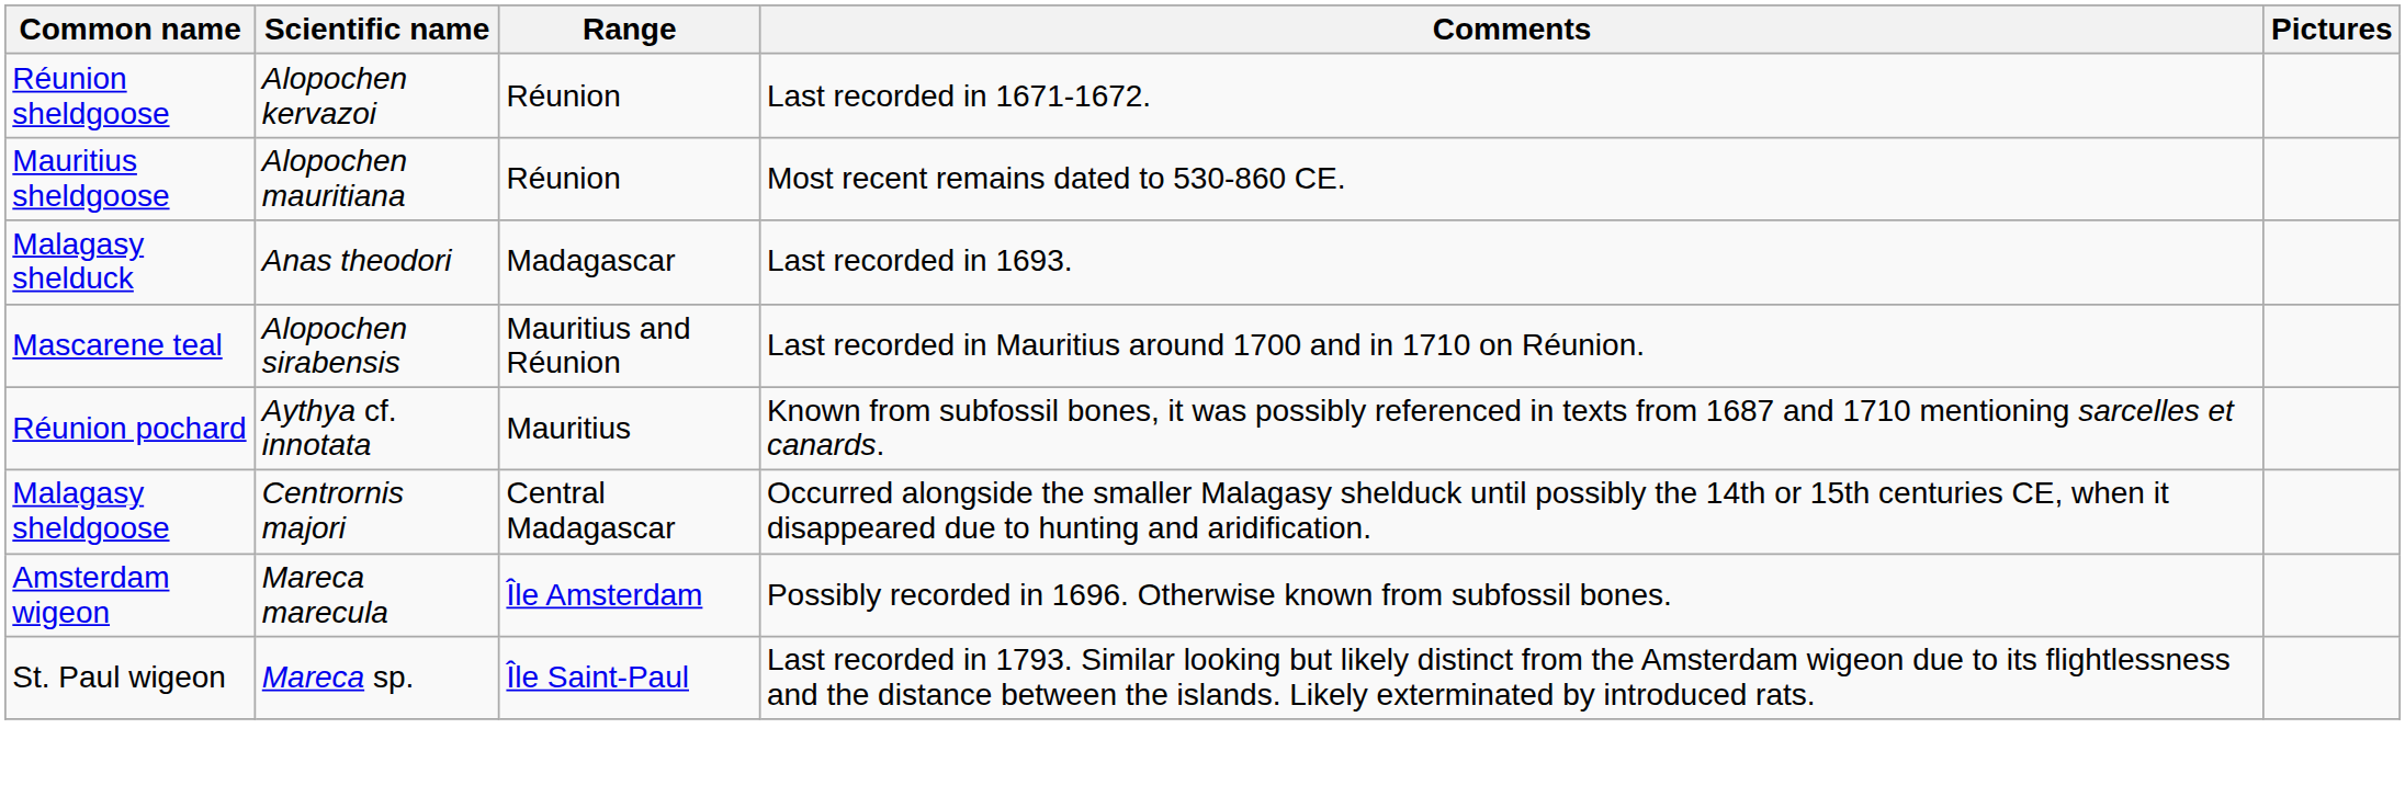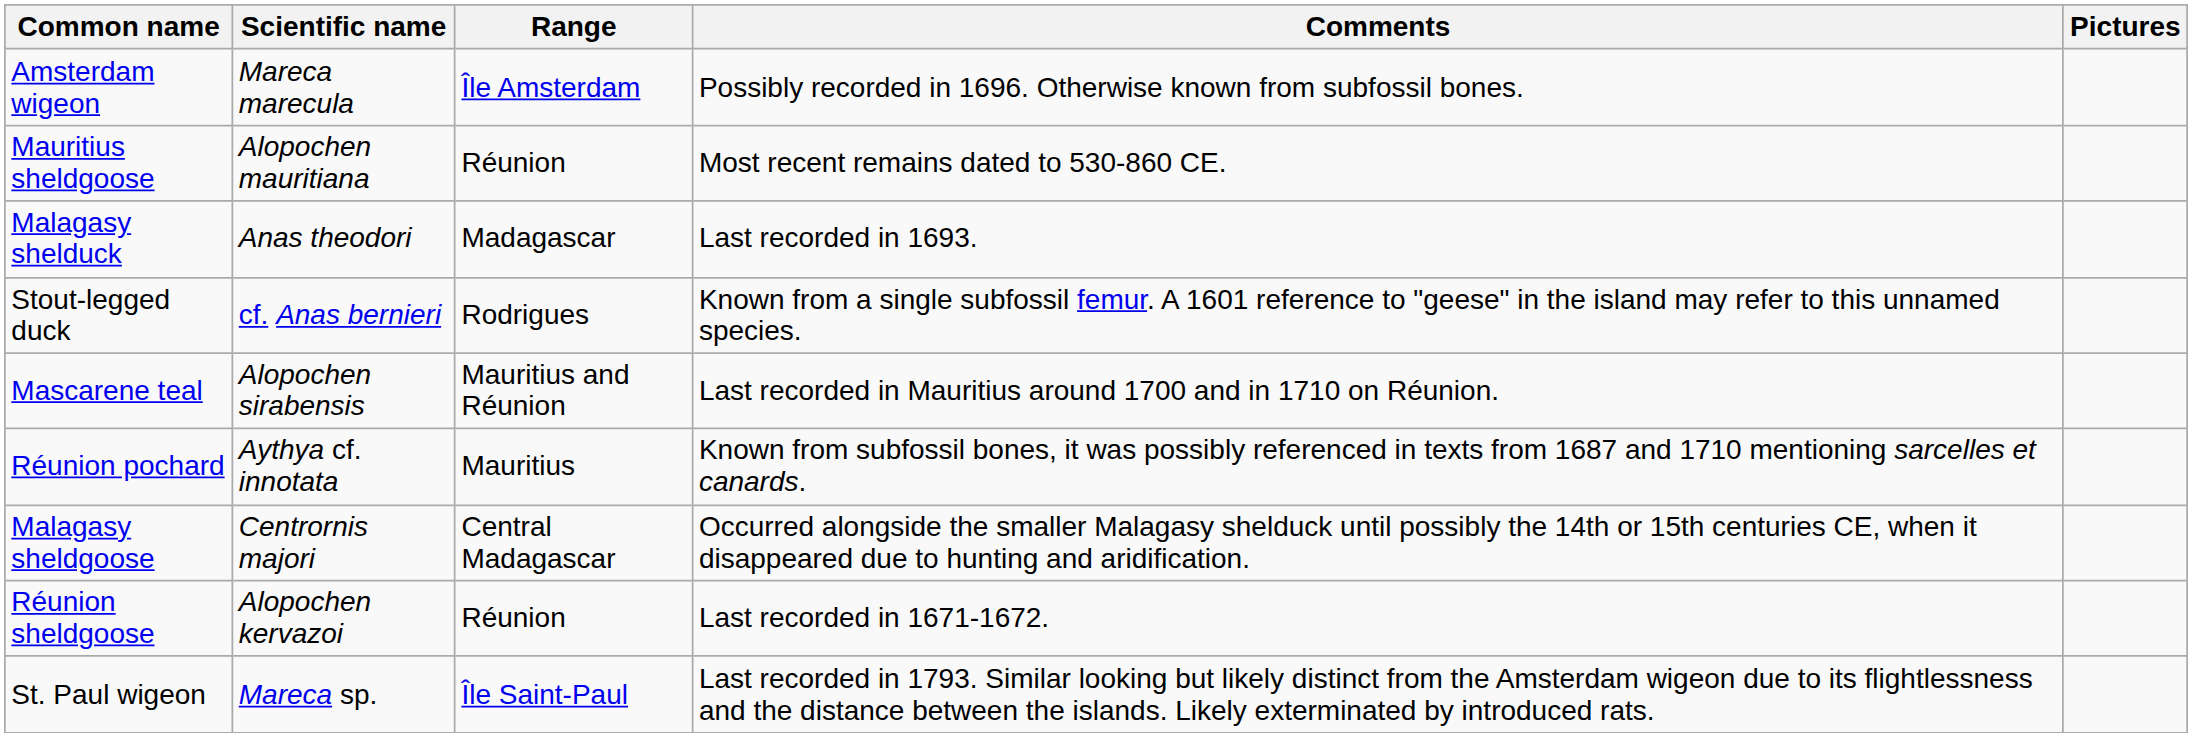 <table class="wikitable sortable">
 <tr>
 <th>Common name</th>
 <th>Scientific name</th>
 <th>Range</th>
 <th class="unsortable">Comments</th>
 <th class="unsortable">Pictures</th>
 </tr>
 <tr>
-<td><a href='#'>Réunion sheldgoose</a></td>
-<td><em>Alopochen kervazoi</em></td>
-<td>Réunion</td>
-<td>Last recorded in 1671-1672.</td>
+<td><a href='#'>Amsterdam wigeon</a></td>
+<td><em>Mareca marecula</em></td>
+<td><a href='#'>Île Amsterdam</a></td>
+<td>Possibly recorded in 1696. Otherwise known from subfossil bones.</td>
 <td></td>
 </tr>
 <tr>
 <td><a href='#'>Mauritius sheldgoose</a></td>
 <td><em>Alopochen mauritiana</em></td>
 <td>Réunion</td>
 <td>Most recent remains dated to 530-860 CE.</td>
 <td></td>
 </tr>
 <tr>
 <td><a href='#'>Malagasy shelduck</a></td>
 <td><em>Anas theodori</em></td>
 <td>Madagascar</td>
 <td>Last recorded in 1693.</td>
+<td></td>
+</tr>
+<tr>
+<td>Stout-legged duck</td>
+<td><a href='#'>cf.</a> <em><a href='#'>Anas bernieri</a></em></td>
+<td>Rodrigues</td>
+<td>Known from a single subfossil <a href='#'>femur</a>. A 1601 reference to "geese" in the island may refer to this unnamed species.</td>
 <td></td>
 </tr>
 <tr>
 <td><a href='#'>Mascarene teal</a></td>
 <td><em>Alopochen sirabensis</em></td>
 <td>Mauritius and Réunion</td>
 <td>Last recorded in Mauritius around 1700 and in 1710 on Réunion.</td>
 <td></td>
 </tr>
 <tr>
 <td><a href='#'>Réunion pochard</a></td>
 <td><em>Aythya</em> cf. <em>innotata</em></td>
 <td>Mauritius</td>
 <td>Known from subfossil bones, it was possibly referenced in texts from 1687 and 1710 mentioning <em>sarcelles et canards</em>.</td>
 <td></td>
 </tr>
 <tr>
 <td><a href='#'>Malagasy sheldgoose</a></td>
 <td><em>Centrornis majori</em></td>
 <td>Central Madagascar</td>
 <td>Occurred alongside the smaller Malagasy shelduck until possibly the 14th or 15th centuries CE, when it disappeared due to hunting and aridification.</td>
 <td></td>
 </tr>
 <tr>
-<td><a href='#'>Amsterdam wigeon</a></td>
-<td><em>Mareca marecula</em></td>
-<td><a href='#'>Île Amsterdam</a></td>
-<td>Possibly recorded in 1696. Otherwise known from subfossil bones.</td>
+<td><a href='#'>Réunion sheldgoose</a></td>
+<td><em>Alopochen kervazoi</em></td>
+<td>Réunion</td>
+<td>Last recorded in 1671-1672.</td>
 <td></td>
 </tr>
 <tr>
 <td>St. Paul wigeon</td>
 <td><em><a href='#'>Mareca</a></em> sp.</td>
 <td><a href='#'>Île Saint-Paul</a></td>
 <td>Last recorded in 1793. Similar looking but likely distinct from the Amsterdam wigeon due to its flightlessness and the distance between the islands. Likely exterminated by introduced rats.</td>
 <td></td>
 </tr>
 </table>
